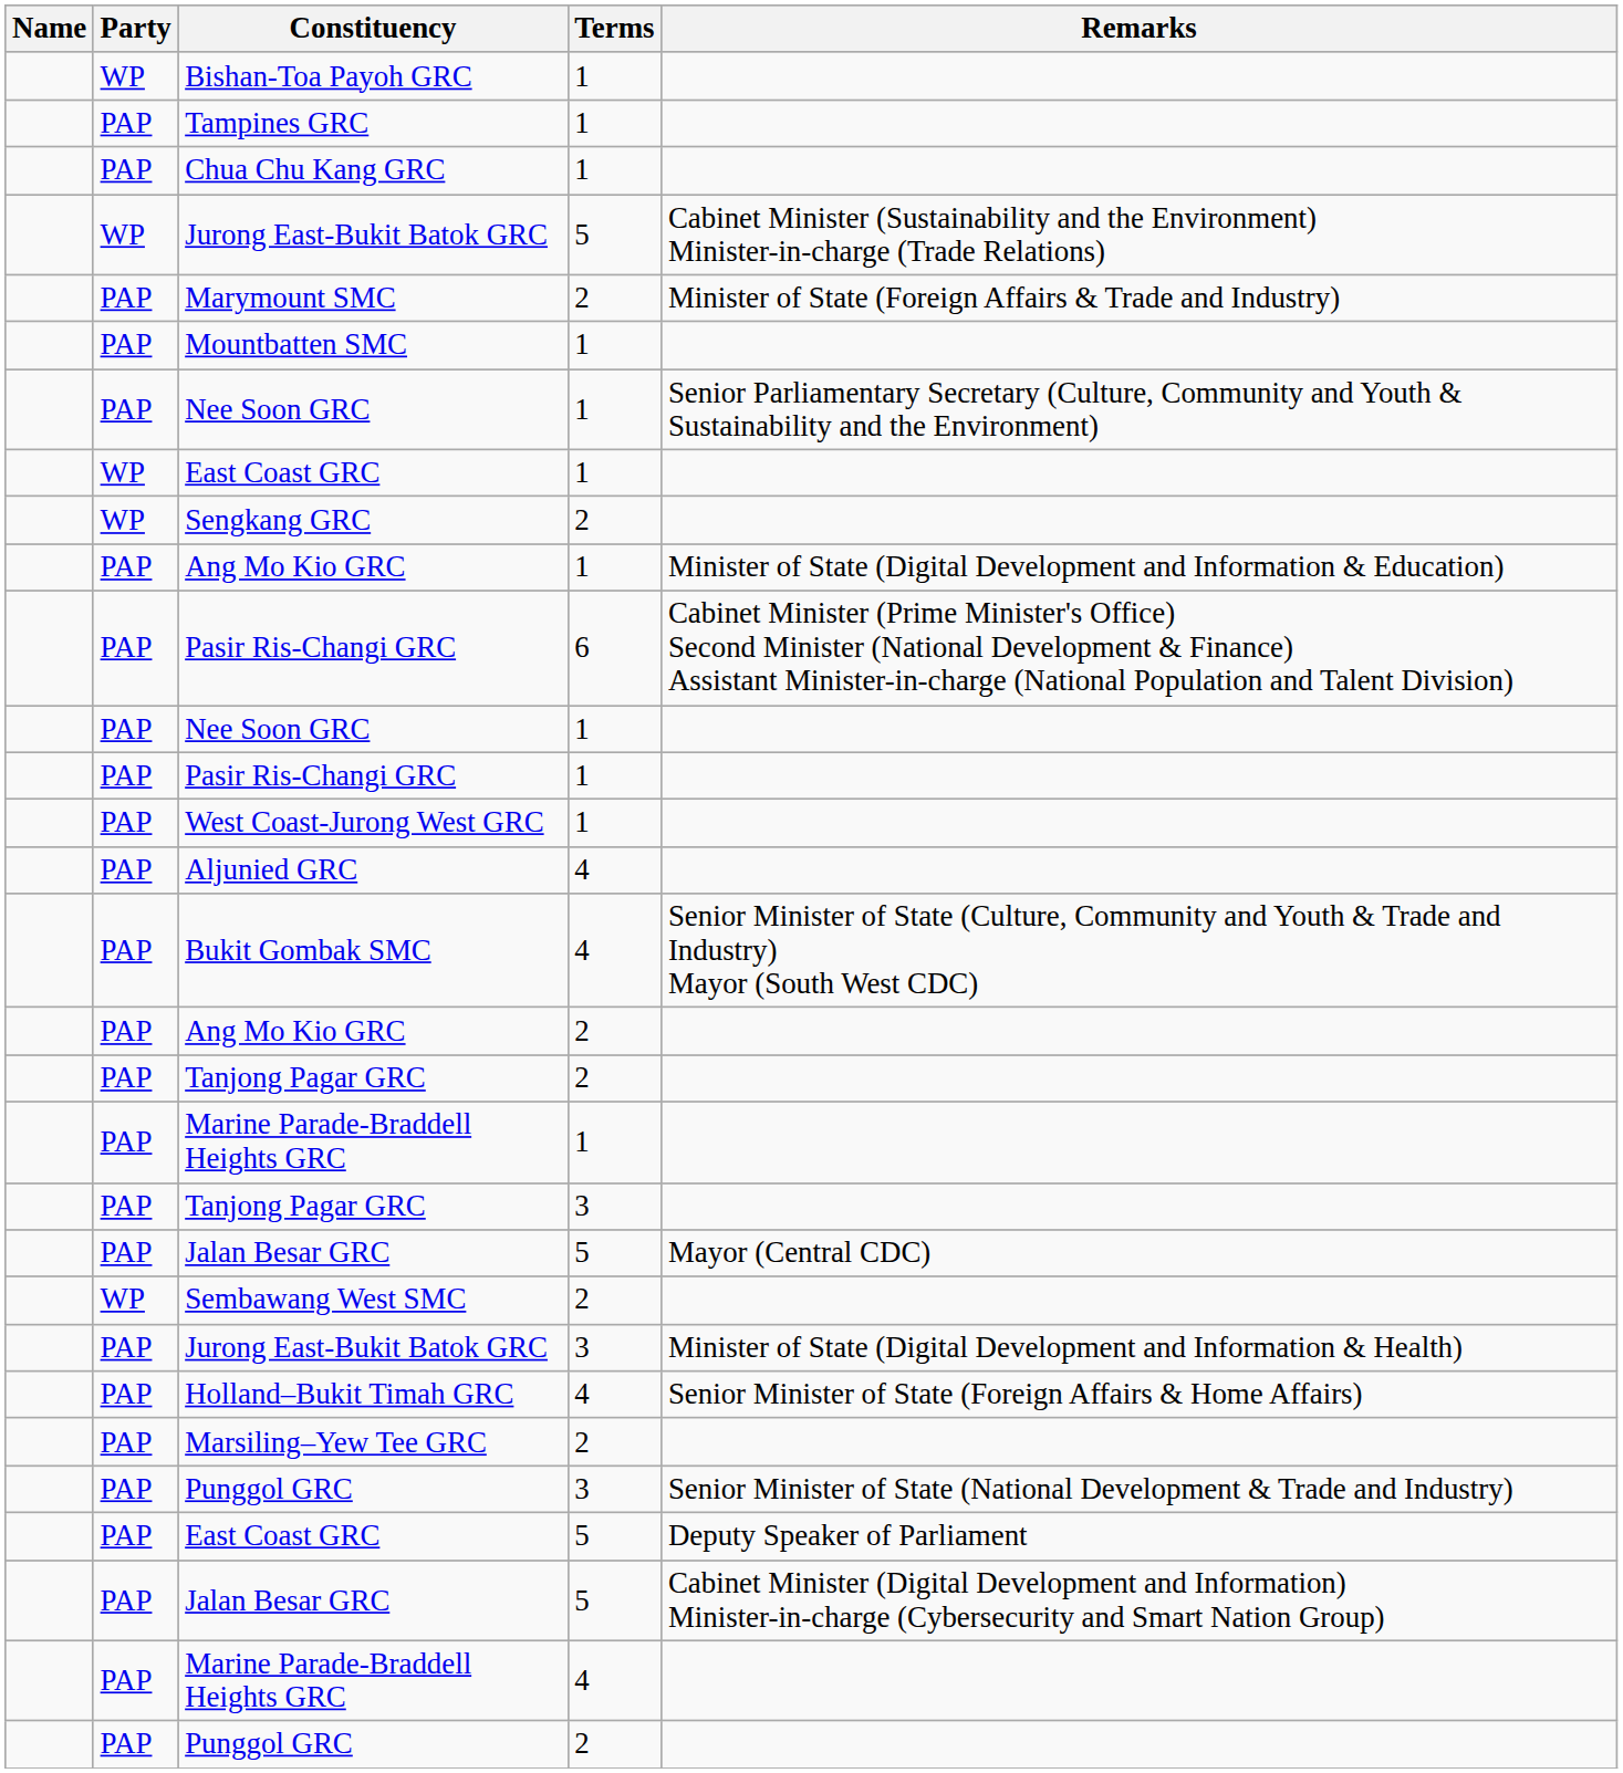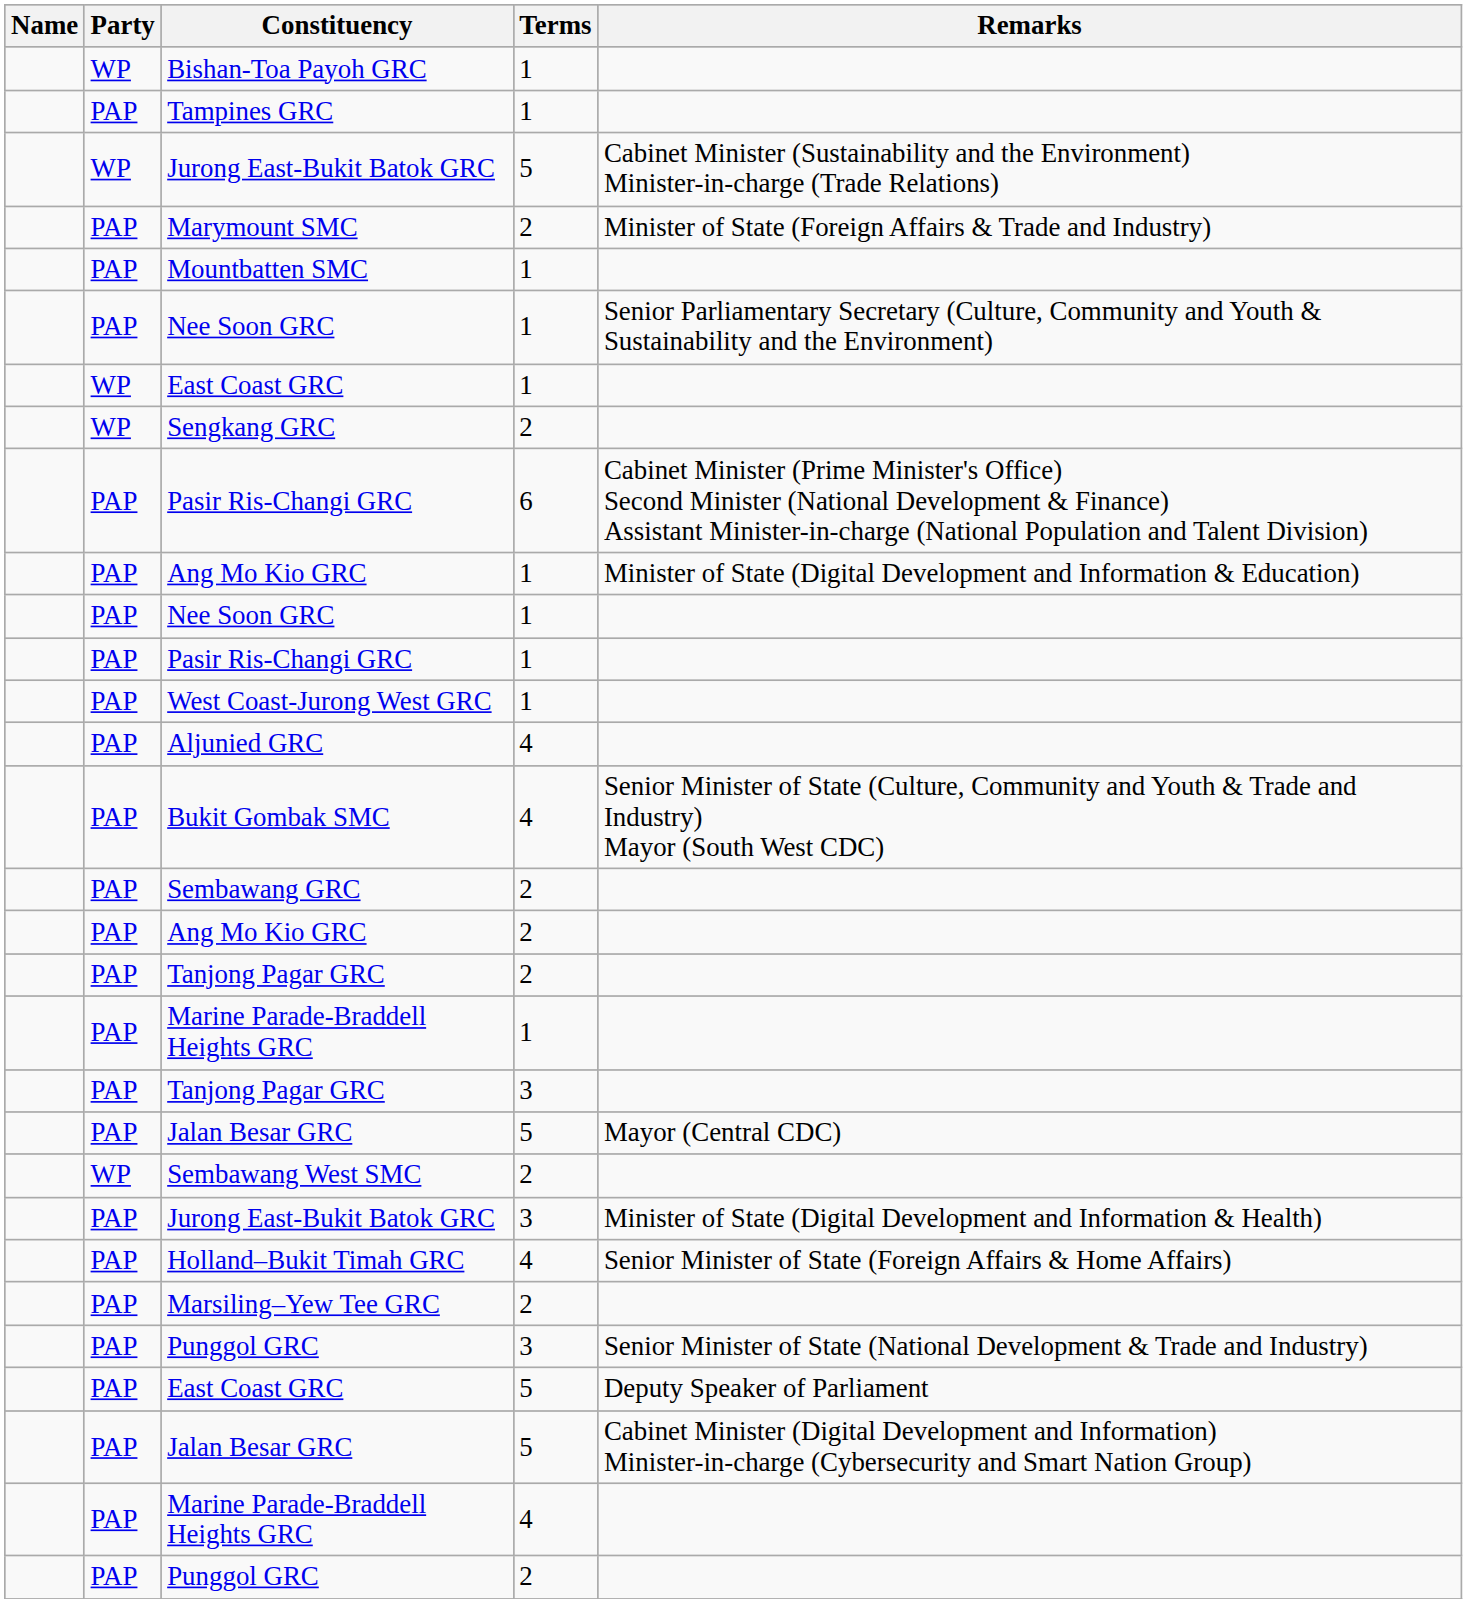 <table class="wikitable sortable">
 <tr>
 <th>Name</th>
 <th>Party</th>
 <th>Constituency</th>
 <th>Terms</th>
 <th>Remarks</th>
 </tr>
 <tr>
 <td></td>
 <td><a href='#'>WP</a></td>
 <td><a href='#'>Bishan-Toa Payoh GRC</a></td>
 <td>1</td>
 <td> </td>
 </tr>
 <tr>
 <td></td>
 <td><a href='#'>PAP</a></td>
 <td><a href='#'>Tampines GRC</a></td>
 <td>1</td>
 <td> </td>
-</tr>
-<tr>
-<td></td>
-<td><a href='#'>PAP</a></td>
-<td><a href='#'>Chua Chu Kang GRC</a></td>
-<td>1</td>
-<td></td>
 </tr>
 <tr>
 <td></td>
 <td><a href='#'>WP</a></td>
 <td><a href='#'>Jurong East-Bukit Batok GRC</a></td>
 <td>5</td>
 <td>Cabinet Minister (Sustainability and the Environment)<br>Minister-in-charge (Trade Relations)</td>
 </tr>
 <tr>
 <td></td>
 <td><a href='#'>PAP</a></td>
 <td><a href='#'>Marymount SMC</a></td>
 <td>2</td>
 <td>Minister of State (Foreign Affairs & Trade and Industry)</td>
 </tr>
 <tr>
 <td></td>
 <td><a href='#'>PAP</a></td>
 <td><a href='#'>Mountbatten SMC</a></td>
 <td>1</td>
 <td> </td>
 </tr>
 <tr>
 <td></td>
 <td><a href='#'>PAP</a></td>
 <td><a href='#'>Nee Soon GRC</a></td>
 <td>1</td>
 <td>Senior Parliamentary Secretary (Culture, Community and Youth & Sustainability and the Environment)</td>
 </tr>
 <tr>
 <td></td>
 <td><a href='#'>WP</a></td>
 <td><a href='#'>East Coast GRC</a></td>
 <td>1</td>
 <td> </td>
 </tr>
 <tr>
 <td></td>
 <td><a href='#'>WP</a></td>
 <td><a href='#'>Sengkang GRC</a></td>
 <td>2</td>
 <td> </td>
 </tr>
 <tr>
 <td></td>
 <td><a href='#'>PAP</a></td>
-<td><a href='#'>Ang Mo Kio GRC</a></td>
-<td>1</td>
-<td>Minister of State (Digital Development and Information & Education)</td>
+<td><a href='#'>Pasir Ris-Changi GRC</a></td>
+<td>6</td>
+<td>Cabinet Minister (Prime Minister's Office) <br> Second Minister (National Development & Finance)<br>Assistant Minister-in-charge (National Population and Talent Division)</td>
 </tr>
 <tr>
 <td></td>
 <td><a href='#'>PAP</a></td>
-<td><a href='#'>Pasir Ris-Changi GRC</a></td>
-<td>6</td>
-<td>Cabinet Minister (Prime Minister's Office) <br> Second Minister (National Development & Finance)<br>Assistant Minister-in-charge (National Population and Talent Division)</td>
+<td><a href='#'>Ang Mo Kio GRC</a></td>
+<td>1</td>
+<td>Minister of State (Digital Development and Information & Education)</td>
 </tr>
 <tr>
 <td></td>
 <td><a href='#'>PAP</a></td>
 <td><a href='#'>Nee Soon GRC</a></td>
 <td>1</td>
 <td> </td>
 </tr>
 <tr>
 <td></td>
 <td><a href='#'>PAP</a></td>
 <td><a href='#'>Pasir Ris-Changi GRC</a></td>
 <td>1</td>
 <td> </td>
 </tr>
 <tr>
 <td></td>
 <td><a href='#'>PAP</a></td>
 <td><a href='#'>West Coast-Jurong West GRC</a></td>
 <td>1</td>
 <td> </td>
 </tr>
 <tr>
 <td></td>
 <td><a href='#'>PAP</a></td>
 <td><a href='#'>Aljunied GRC</a></td>
 <td>4</td>
 <td> </td>
 </tr>
 <tr>
 <td></td>
 <td><a href='#'>PAP</a></td>
 <td><a href='#'>Bukit Gombak SMC</a></td>
 <td>4</td>
 <td>Senior Minister of State (Culture, Community and Youth & Trade and Industry)<br>Mayor (South West CDC)</td>
+</tr>
+<tr>
+<td></td>
+<td><a href='#'>PAP</a></td>
+<td><a href='#'>Sembawang GRC</a></td>
+<td>2</td>
+<td> </td>
 </tr>
 <tr>
 <td></td>
 <td><a href='#'>PAP</a></td>
 <td><a href='#'>Ang Mo Kio GRC</a></td>
 <td>2</td>
 <td> </td>
 </tr>
 <tr>
 <td></td>
 <td><a href='#'>PAP</a></td>
 <td><a href='#'>Tanjong Pagar GRC</a></td>
 <td>2</td>
 <td> </td>
 </tr>
 <tr>
 <td></td>
 <td><a href='#'>PAP</a></td>
 <td><a href='#'>Marine Parade-Braddell Heights GRC</a></td>
 <td>1</td>
 <td> </td>
 </tr>
 <tr>
 <td></td>
 <td><a href='#'>PAP</a></td>
 <td><a href='#'>Tanjong Pagar GRC</a></td>
 <td>3</td>
 <td> </td>
 </tr>
 <tr>
 <td></td>
 <td><a href='#'>PAP</a></td>
 <td><a href='#'>Jalan Besar GRC</a></td>
 <td>5</td>
 <td>Mayor (Central CDC)</td>
 </tr>
 <tr>
 <td></td>
 <td><a href='#'>WP</a></td>
 <td><a href='#'>Sembawang West SMC</a></td>
 <td>2</td>
 <td> </td>
 </tr>
 <tr>
 <td></td>
 <td><a href='#'>PAP</a></td>
 <td><a href='#'>Jurong East-Bukit Batok GRC</a></td>
 <td>3</td>
 <td>Minister of State (Digital Development and Information & Health)</td>
 </tr>
 <tr>
 <td></td>
 <td><a href='#'>PAP</a></td>
 <td><a href='#'>Holland–Bukit Timah GRC</a></td>
 <td>4</td>
 <td>Senior Minister of State (Foreign Affairs & Home Affairs)</td>
 </tr>
 <tr>
 <td></td>
 <td><a href='#'>PAP</a></td>
 <td><a href='#'>Marsiling–Yew Tee GRC</a></td>
 <td>2</td>
 <td> </td>
 </tr>
 <tr>
 <td></td>
 <td><a href='#'>PAP</a></td>
 <td><a href='#'>Punggol GRC</a></td>
 <td>3</td>
 <td>Senior Minister of State (National Development & Trade and Industry)</td>
 </tr>
 <tr>
 <td></td>
 <td><a href='#'>PAP</a></td>
 <td><a href='#'>East Coast GRC</a></td>
 <td>5</td>
 <td>Deputy Speaker of Parliament</td>
 </tr>
 <tr>
 <td></td>
 <td><a href='#'>PAP</a></td>
 <td><a href='#'>Jalan Besar GRC</a></td>
 <td>5</td>
 <td>Cabinet Minister (Digital Development and Information) <br> Minister-in-charge (Cybersecurity and Smart Nation Group)</td>
 </tr>
 <tr>
 <td></td>
 <td><a href='#'>PAP</a></td>
 <td><a href='#'>Marine Parade-Braddell Heights GRC</a></td>
 <td>4</td>
 <td> </td>
 </tr>
 <tr>
 <td></td>
 <td><a href='#'>PAP</a></td>
 <td><a href='#'>Punggol GRC</a></td>
 <td>2</td>
 <td> </td>
 </tr>
 <tr>
 </tr>
 </table>
